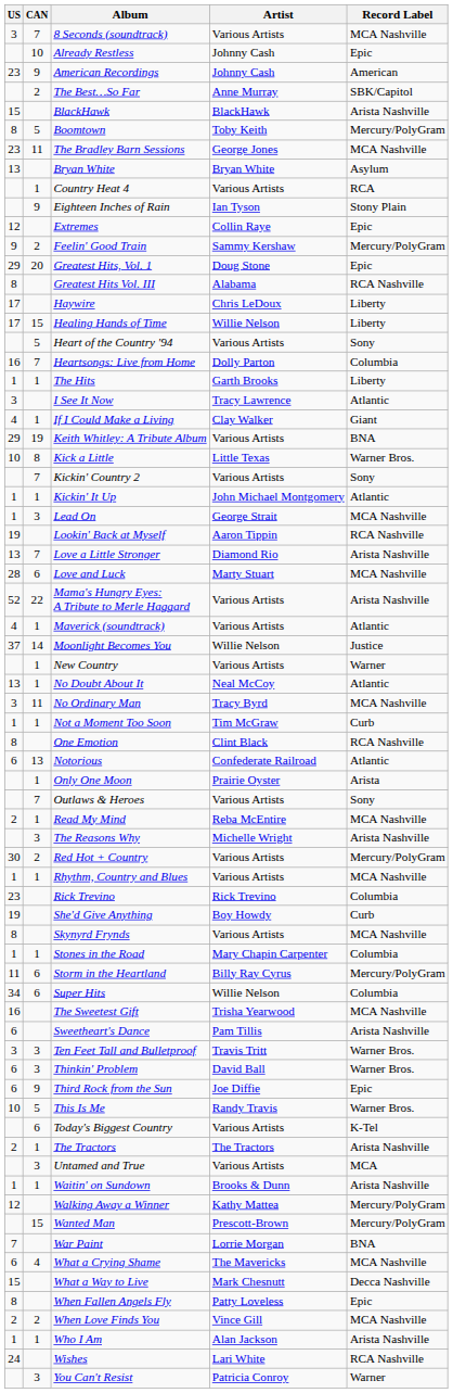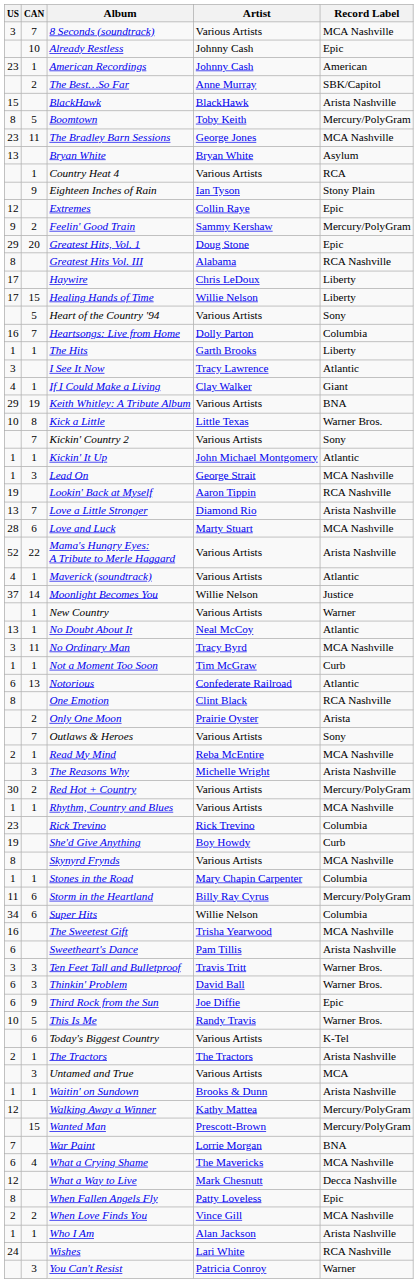 <table class="wikitable sortable">
 <tr>
 <th><small>US</small></th>
 <th><small>CAN</small></th>
 <th>Album</th>
 <th>Artist</th>
 <th>Record Label</th>
 </tr>
 <tr>
 <td align="center">3</td>
 <td align="center">7</td>
 <td><em><a href='#'>8 Seconds (soundtrack)</a></em></td>
 <td>Various Artists</td>
 <td>MCA Nashville</td>
 </tr>
 <tr>
 <td align="center"></td>
 <td align="center">10</td>
 <td><em><a href='#'>Already Restless</a></em></td>
 <td>Johnny Cash</td>
 <td>Epic</td>
 </tr>
 <tr>
 <td align="center">23</td>
-<td align="center">9</td>
+<td align="center">1</td>
 <td><em><a href='#'>American Recordings</a></em></td>
 <td><a href='#'>Johnny Cash</a></td>
 <td>American</td>
 </tr>
 <tr>
 <td align="center"></td>
 <td align="center">2</td>
 <td><em><a href='#'>The Best…So Far</a></em></td>
 <td><a href='#'>Anne Murray</a></td>
 <td>SBK/Capitol</td>
 </tr>
 <tr>
 <td align="center">15</td>
 <td align="center"></td>
 <td><em><a href='#'>BlackHawk</a></em></td>
 <td><a href='#'>BlackHawk</a></td>
 <td>Arista Nashville</td>
 </tr>
 <tr>
 <td align="center">8</td>
 <td align="center">5</td>
 <td><em><a href='#'>Boomtown</a></em></td>
 <td><a href='#'>Toby Keith</a></td>
 <td>Mercury/PolyGram</td>
 </tr>
 <tr>
 <td align="center">23</td>
 <td align="center">11</td>
 <td><em><a href='#'>The Bradley Barn Sessions</a></em></td>
 <td><a href='#'>George Jones</a></td>
 <td>MCA Nashville</td>
 </tr>
 <tr>
 <td align="center">13</td>
 <td align="center"></td>
 <td><em><a href='#'>Bryan White</a></em></td>
 <td><a href='#'>Bryan White</a></td>
 <td>Asylum</td>
 </tr>
 <tr>
 <td align="center"></td>
 <td align="center">1</td>
 <td><em>Country Heat 4</em></td>
 <td>Various Artists</td>
 <td>RCA</td>
 </tr>
 <tr>
 <td align="center"></td>
 <td align="center">9</td>
 <td><em>Eighteen Inches of Rain</em></td>
 <td><a href='#'>Ian Tyson</a></td>
 <td>Stony Plain</td>
 </tr>
 <tr>
 <td align="center">12</td>
 <td align="center"></td>
 <td><em><a href='#'>Extremes</a></em></td>
 <td><a href='#'>Collin Raye</a></td>
 <td>Epic</td>
 </tr>
 <tr>
 <td align="center">9</td>
 <td align="center">2</td>
 <td><em><a href='#'>Feelin' Good Train</a></em></td>
 <td><a href='#'>Sammy Kershaw</a></td>
 <td>Mercury/PolyGram</td>
 </tr>
 <tr>
 <td align="center">29</td>
 <td align="center">20</td>
 <td><em><a href='#'>Greatest Hits, Vol. 1</a></em></td>
 <td><a href='#'>Doug Stone</a></td>
 <td>Epic</td>
 </tr>
 <tr>
 <td align="center">8</td>
 <td align="center"></td>
 <td><em><a href='#'>Greatest Hits Vol. III</a></em></td>
 <td><a href='#'>Alabama</a></td>
 <td>RCA Nashville</td>
 </tr>
 <tr>
 <td align="center">17</td>
 <td align="center"></td>
 <td><em><a href='#'>Haywire</a></em></td>
 <td><a href='#'>Chris LeDoux</a></td>
 <td>Liberty</td>
 </tr>
 <tr>
 <td align="center">17</td>
 <td align="center">15</td>
 <td><em><a href='#'>Healing Hands of Time</a></em></td>
 <td><a href='#'>Willie Nelson</a></td>
 <td>Liberty</td>
 </tr>
 <tr>
 <td align="center"></td>
 <td align="center">5</td>
 <td><em>Heart of the Country '94</em></td>
 <td>Various Artists</td>
 <td>Sony</td>
 </tr>
 <tr>
 <td align="center">16</td>
 <td align="center">7</td>
 <td><em><a href='#'>Heartsongs: Live from Home</a></em></td>
 <td><a href='#'>Dolly Parton</a></td>
 <td>Columbia</td>
 </tr>
 <tr>
 <td align="center">1</td>
 <td align="center">1</td>
 <td><em><a href='#'>The Hits</a></em></td>
 <td><a href='#'>Garth Brooks</a></td>
 <td>Liberty</td>
 </tr>
 <tr>
 <td align="center">3</td>
 <td align="center"></td>
 <td><em><a href='#'>I See It Now</a></em></td>
 <td><a href='#'>Tracy Lawrence</a></td>
 <td>Atlantic</td>
 </tr>
 <tr>
 <td align="center">4</td>
 <td align="center">1</td>
 <td><em><a href='#'>If I Could Make a Living</a></em></td>
 <td><a href='#'>Clay Walker</a></td>
 <td>Giant</td>
 </tr>
 <tr>
 <td align="center">29</td>
 <td align="center">19</td>
 <td><em><a href='#'>Keith Whitley: A Tribute Album</a></em></td>
 <td>Various Artists</td>
 <td>BNA</td>
 </tr>
 <tr>
 <td align="center">10</td>
 <td align="center">8</td>
 <td><em><a href='#'>Kick a Little</a></em></td>
 <td><a href='#'>Little Texas</a></td>
 <td>Warner Bros.</td>
 </tr>
 <tr>
 <td align="center"></td>
 <td align="center">7</td>
 <td><em>Kickin' Country 2</em></td>
 <td>Various Artists</td>
 <td>Sony</td>
 </tr>
 <tr>
 <td align="center">1</td>
 <td align="center">1</td>
 <td><em><a href='#'>Kickin' It Up</a></em></td>
 <td><a href='#'>John Michael Montgomery</a></td>
 <td>Atlantic</td>
 </tr>
 <tr>
 <td align="center">1</td>
 <td align="center">3</td>
 <td><em><a href='#'>Lead On</a></em></td>
 <td><a href='#'>George Strait</a></td>
 <td>MCA Nashville</td>
 </tr>
 <tr>
 <td align="center">19</td>
 <td align="center"></td>
 <td><em><a href='#'>Lookin' Back at Myself</a></em></td>
 <td><a href='#'>Aaron Tippin</a></td>
 <td>RCA Nashville</td>
 </tr>
 <tr>
 <td align="center">13</td>
 <td align="center">7</td>
 <td><em><a href='#'>Love a Little Stronger</a></em></td>
 <td><a href='#'>Diamond Rio</a></td>
 <td>Arista Nashville</td>
 </tr>
 <tr>
 <td align="center">28</td>
 <td align="center">6</td>
 <td><em><a href='#'>Love and Luck</a></em></td>
 <td><a href='#'>Marty Stuart</a></td>
 <td>MCA Nashville</td>
 </tr>
 <tr>
 <td align="center">52</td>
 <td align="center">22</td>
 <td><em><a href='#'>Mama's Hungry Eyes:<br>A Tribute to Merle Haggard</a></em></td>
 <td>Various Artists</td>
 <td>Arista Nashville</td>
 </tr>
 <tr>
 <td align="center">4</td>
 <td align="center">1</td>
 <td><em><a href='#'>Maverick (soundtrack)</a></em></td>
 <td>Various Artists</td>
 <td>Atlantic</td>
 </tr>
 <tr>
 <td align="center">37</td>
 <td align="center">14</td>
 <td><em><a href='#'>Moonlight Becomes You</a></em></td>
 <td>Willie Nelson</td>
 <td>Justice</td>
 </tr>
 <tr>
 <td align="center"></td>
 <td align="center">1</td>
 <td><em>New Country</em></td>
 <td>Various Artists</td>
 <td>Warner</td>
 </tr>
 <tr>
 <td align="center">13</td>
 <td align="center">1</td>
 <td><em><a href='#'>No Doubt About It</a></em></td>
 <td><a href='#'>Neal McCoy</a></td>
 <td>Atlantic</td>
 </tr>
 <tr>
 <td align="center">3</td>
 <td align="center">11</td>
 <td><em><a href='#'>No Ordinary Man</a></em></td>
 <td><a href='#'>Tracy Byrd</a></td>
 <td>MCA Nashville</td>
 </tr>
 <tr>
 <td align="center">1</td>
 <td align="center">1</td>
 <td><em><a href='#'>Not a Moment Too Soon</a></em></td>
 <td><a href='#'>Tim McGraw</a></td>
 <td>Curb</td>
 </tr>
 <tr>
+<td align="center">6</td>
+<td align="center">13</td>
+<td><em><a href='#'>Notorious</a></em></td>
+<td><a href='#'>Confederate Railroad</a></td>
+<td>Atlantic</td>
+</tr>
+<tr>
 <td align="center">8</td>
 <td align="center"></td>
 <td><em><a href='#'>One Emotion</a></em></td>
 <td><a href='#'>Clint Black</a></td>
 <td>RCA Nashville</td>
 </tr>
 <tr>
-<td align="center">6</td>
-<td align="center">13</td>
-<td><em><a href='#'>Notorious</a></em></td>
-<td><a href='#'>Confederate Railroad</a></td>
-<td>Atlantic</td>
-</tr>
-<tr>
 <td align="center"></td>
-<td align="center">1</td>
+<td align="center">2</td>
 <td><em><a href='#'>Only One Moon</a></em></td>
 <td><a href='#'>Prairie Oyster</a></td>
 <td>Arista</td>
 </tr>
 <tr>
 <td align="center"></td>
 <td align="center">7</td>
 <td><em>Outlaws & Heroes</em></td>
 <td>Various Artists</td>
 <td>Sony</td>
 </tr>
 <tr>
 <td align="center">2</td>
 <td align="center">1</td>
 <td><em><a href='#'>Read My Mind</a></em></td>
 <td><a href='#'>Reba McEntire</a></td>
 <td>MCA Nashville</td>
 </tr>
 <tr>
 <td align="center"></td>
 <td align="center">3</td>
 <td><em><a href='#'>The Reasons Why</a></em></td>
 <td><a href='#'>Michelle Wright</a></td>
 <td>Arista Nashville</td>
 </tr>
 <tr>
 <td align="center">30</td>
 <td align="center">2</td>
 <td><em><a href='#'>Red Hot + Country</a></em></td>
 <td>Various Artists</td>
 <td>Mercury/PolyGram</td>
 </tr>
 <tr>
 <td align="center">1</td>
 <td align="center">1</td>
 <td><em><a href='#'>Rhythm, Country and Blues</a></em></td>
 <td>Various Artists</td>
 <td>MCA Nashville</td>
 </tr>
 <tr>
 <td align="center">23</td>
 <td align="center"></td>
 <td><em><a href='#'>Rick Trevino</a></em></td>
 <td><a href='#'>Rick Trevino</a></td>
 <td>Columbia</td>
 </tr>
 <tr>
 <td align="center">19</td>
 <td align="center"></td>
 <td><em><a href='#'>She'd Give Anything</a></em></td>
 <td><a href='#'>Boy Howdy</a></td>
 <td>Curb</td>
 </tr>
 <tr>
 <td align="center">8</td>
 <td align="center"></td>
 <td><em><a href='#'>Skynyrd Frynds</a></em></td>
 <td>Various Artists</td>
 <td>MCA Nashville</td>
 </tr>
 <tr>
 <td align="center">1</td>
 <td align="center">1</td>
 <td><em><a href='#'>Stones in the Road</a></em></td>
 <td><a href='#'>Mary Chapin Carpenter</a></td>
 <td>Columbia</td>
 </tr>
 <tr>
 <td align="center">11</td>
 <td align="center">6</td>
 <td><em><a href='#'>Storm in the Heartland</a></em></td>
 <td><a href='#'>Billy Ray Cyrus</a></td>
 <td>Mercury/PolyGram</td>
 </tr>
 <tr>
 <td align="center">34</td>
 <td align="center">6</td>
 <td><em><a href='#'>Super Hits</a></em></td>
 <td>Willie Nelson</td>
 <td>Columbia</td>
 </tr>
 <tr>
 <td align="center">16</td>
 <td align="center"></td>
 <td><em><a href='#'>The Sweetest Gift</a></em></td>
 <td><a href='#'>Trisha Yearwood</a></td>
 <td>MCA Nashville</td>
 </tr>
 <tr>
 <td align="center">6</td>
 <td align="center"></td>
 <td><em><a href='#'>Sweetheart's Dance</a></em></td>
 <td><a href='#'>Pam Tillis</a></td>
 <td>Arista Nashville</td>
 </tr>
 <tr>
 <td align="center">3</td>
 <td align="center">3</td>
 <td><em><a href='#'>Ten Feet Tall and Bulletproof</a></em></td>
 <td><a href='#'>Travis Tritt</a></td>
 <td>Warner Bros.</td>
 </tr>
 <tr>
 <td align="center">6</td>
 <td align="center">3</td>
 <td><em><a href='#'>Thinkin' Problem</a></em></td>
 <td><a href='#'>David Ball</a></td>
 <td>Warner Bros.</td>
 </tr>
 <tr>
 <td align="center">6</td>
 <td align="center">9</td>
 <td><em><a href='#'>Third Rock from the Sun</a></em></td>
 <td><a href='#'>Joe Diffie</a></td>
 <td>Epic</td>
 </tr>
 <tr>
 <td align="center">10</td>
 <td align="center">5</td>
 <td><em><a href='#'>This Is Me</a></em></td>
 <td><a href='#'>Randy Travis</a></td>
 <td>Warner Bros.</td>
 </tr>
 <tr>
 <td align="center"></td>
 <td align="center">6</td>
 <td><em>Today's Biggest Country</em></td>
 <td>Various Artists</td>
 <td>K-Tel</td>
 </tr>
 <tr>
 <td align="center">2</td>
 <td align="center">1</td>
 <td><em><a href='#'>The Tractors</a></em></td>
 <td><a href='#'>The Tractors</a></td>
 <td>Arista Nashville</td>
 </tr>
 <tr>
 <td align="center"></td>
 <td align="center">3</td>
 <td><em>Untamed and True</em></td>
 <td>Various Artists</td>
 <td>MCA</td>
 </tr>
 <tr>
 <td align="center">1</td>
 <td align="center">1</td>
 <td><em><a href='#'>Waitin' on Sundown</a></em></td>
 <td><a href='#'>Brooks & Dunn</a></td>
 <td>Arista Nashville</td>
 </tr>
 <tr>
 <td align="center">12</td>
 <td align="center"></td>
 <td><em><a href='#'>Walking Away a Winner</a></em></td>
 <td><a href='#'>Kathy Mattea</a></td>
 <td>Mercury/PolyGram</td>
 </tr>
 <tr>
 <td align="center"></td>
 <td align="center">15</td>
 <td><em><a href='#'>Wanted Man</a></em></td>
 <td><a href='#'>Prescott-Brown</a></td>
 <td>Mercury/PolyGram</td>
 </tr>
 <tr>
 <td align="center">7</td>
 <td align="center"></td>
 <td><em><a href='#'>War Paint</a></em></td>
 <td><a href='#'>Lorrie Morgan</a></td>
 <td>BNA</td>
 </tr>
 <tr>
 <td align="center">6</td>
 <td align="center">4</td>
 <td><em><a href='#'>What a Crying Shame</a></em></td>
 <td><a href='#'>The Mavericks</a></td>
 <td>MCA Nashville</td>
 </tr>
 <tr>
-<td align="center">15</td>
+<td align="center">12</td>
 <td align="center"></td>
 <td><em><a href='#'>What a Way to Live</a></em></td>
 <td><a href='#'>Mark Chesnutt</a></td>
 <td>Decca Nashville</td>
 </tr>
 <tr>
 <td align="center">8</td>
 <td align="center"></td>
 <td><em><a href='#'>When Fallen Angels Fly</a></em></td>
 <td><a href='#'>Patty Loveless</a></td>
 <td>Epic</td>
 </tr>
 <tr>
 <td align="center">2</td>
 <td align="center">2</td>
 <td><em><a href='#'>When Love Finds You</a></em></td>
 <td><a href='#'>Vince Gill</a></td>
 <td>MCA Nashville</td>
 </tr>
 <tr>
 <td align="center">1</td>
 <td align="center">1</td>
 <td><em><a href='#'>Who I Am</a></em></td>
 <td><a href='#'>Alan Jackson</a></td>
 <td>Arista Nashville</td>
 </tr>
 <tr>
 <td align="center">24</td>
 <td align="center"></td>
 <td><em><a href='#'>Wishes</a></em></td>
 <td><a href='#'>Lari White</a></td>
 <td>RCA Nashville</td>
 </tr>
 <tr>
 <td align="center"></td>
 <td align="center">3</td>
 <td><em><a href='#'>You Can't Resist</a></em></td>
 <td><a href='#'>Patricia Conroy</a></td>
 <td>Warner</td>
 </tr>
 </table>
